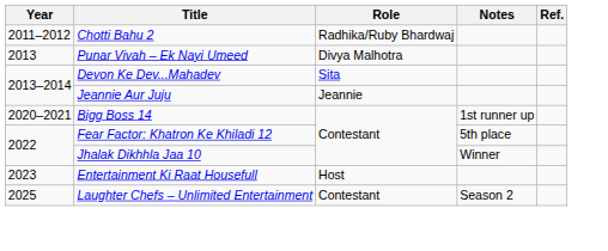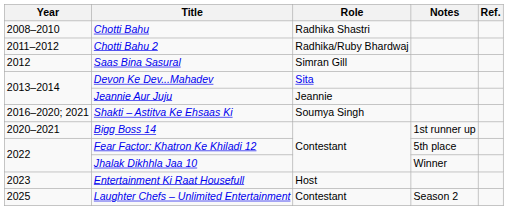 <table class="wikitable sortable">
 <tr>
 <th>Year</th>
 <th>Title</th>
 <th>Role</th>
 <th class="unsortable">Notes</th>
 <th class="unsortable">Ref.</th>
 </tr>
 <tr>
+<td>2008–2010</td>
+<td><em><a href='#'>Chotti Bahu</a></em></td>
+<td>Radhika Shastri</td>
+<td></td>
+<td></td>
+</tr>
+<tr>
 <td>2011–2012</td>
 <td><em><a href='#'>Chotti Bahu 2</a></em></td>
 <td>Radhika/Ruby Bhardwaj</td>
 <td></td>
 <td></td>
 </tr>
 <tr>
-<td>2013</td>
-<td><em><a href='#'>Punar Vivah – Ek Nayi Umeed</a></em></td>
-<td>Divya Malhotra</td>
+<td>2012</td>
+<td><em><a href='#'>Saas Bina Sasural</a></em></td>
+<td>Simran Gill</td>
 <td></td>
 <td></td>
 </tr>
 <tr>
 <td rowspan="2">2013–2014</td>
 <td><em><a href='#'>Devon Ke Dev...Mahadev</a></em></td>
 <td><a href='#'>Sita</a></td>
 <td></td>
 <td></td>
 </tr>
 <tr>
 <td><em><a href='#'>Jeannie Aur Juju</a></em></td>
 <td>Jeannie</td>
+<td></td>
+<td></td>
+</tr>
+<tr>
+<td>2016–2020; 2021</td>
+<td><em><a href='#'>Shakti – Astitva Ke Ehsaas Ki</a></em></td>
+<td>Soumya Singh</td>
 <td></td>
 <td></td>
 </tr>
 <tr>
 <td>2020–2021</td>
 <td><em><a href='#'>Bigg Boss 14</a></em></td>
 <td rowspan="3">Contestant</td>
 <td>1st runner up</td>
 <td></td>
 </tr>
 <tr>
 <td rowspan="2">2022</td>
 <td><em><a href='#'>Fear Factor: Khatron Ke Khiladi 12</a></em></td>
 <td>5th place</td>
 <td></td>
 </tr>
 <tr>
 <td><em><a href='#'>Jhalak Dikhhla Jaa 10</a></em></td>
 <td>Winner</td>
 <td></td>
 </tr>
 <tr>
 <td>2023</td>
 <td><em><a href='#'>Entertainment Ki Raat Housefull</a></em></td>
 <td>Host</td>
 <td></td>
 <td></td>
 </tr>
 <tr>
 <td>2025</td>
 <td><em><a href='#'>Laughter Chefs – Unlimited Entertainment </a></em></td>
 <td>Contestant</td>
 <td>Season 2</td>
 <td></td>
 </tr>
 </table>
